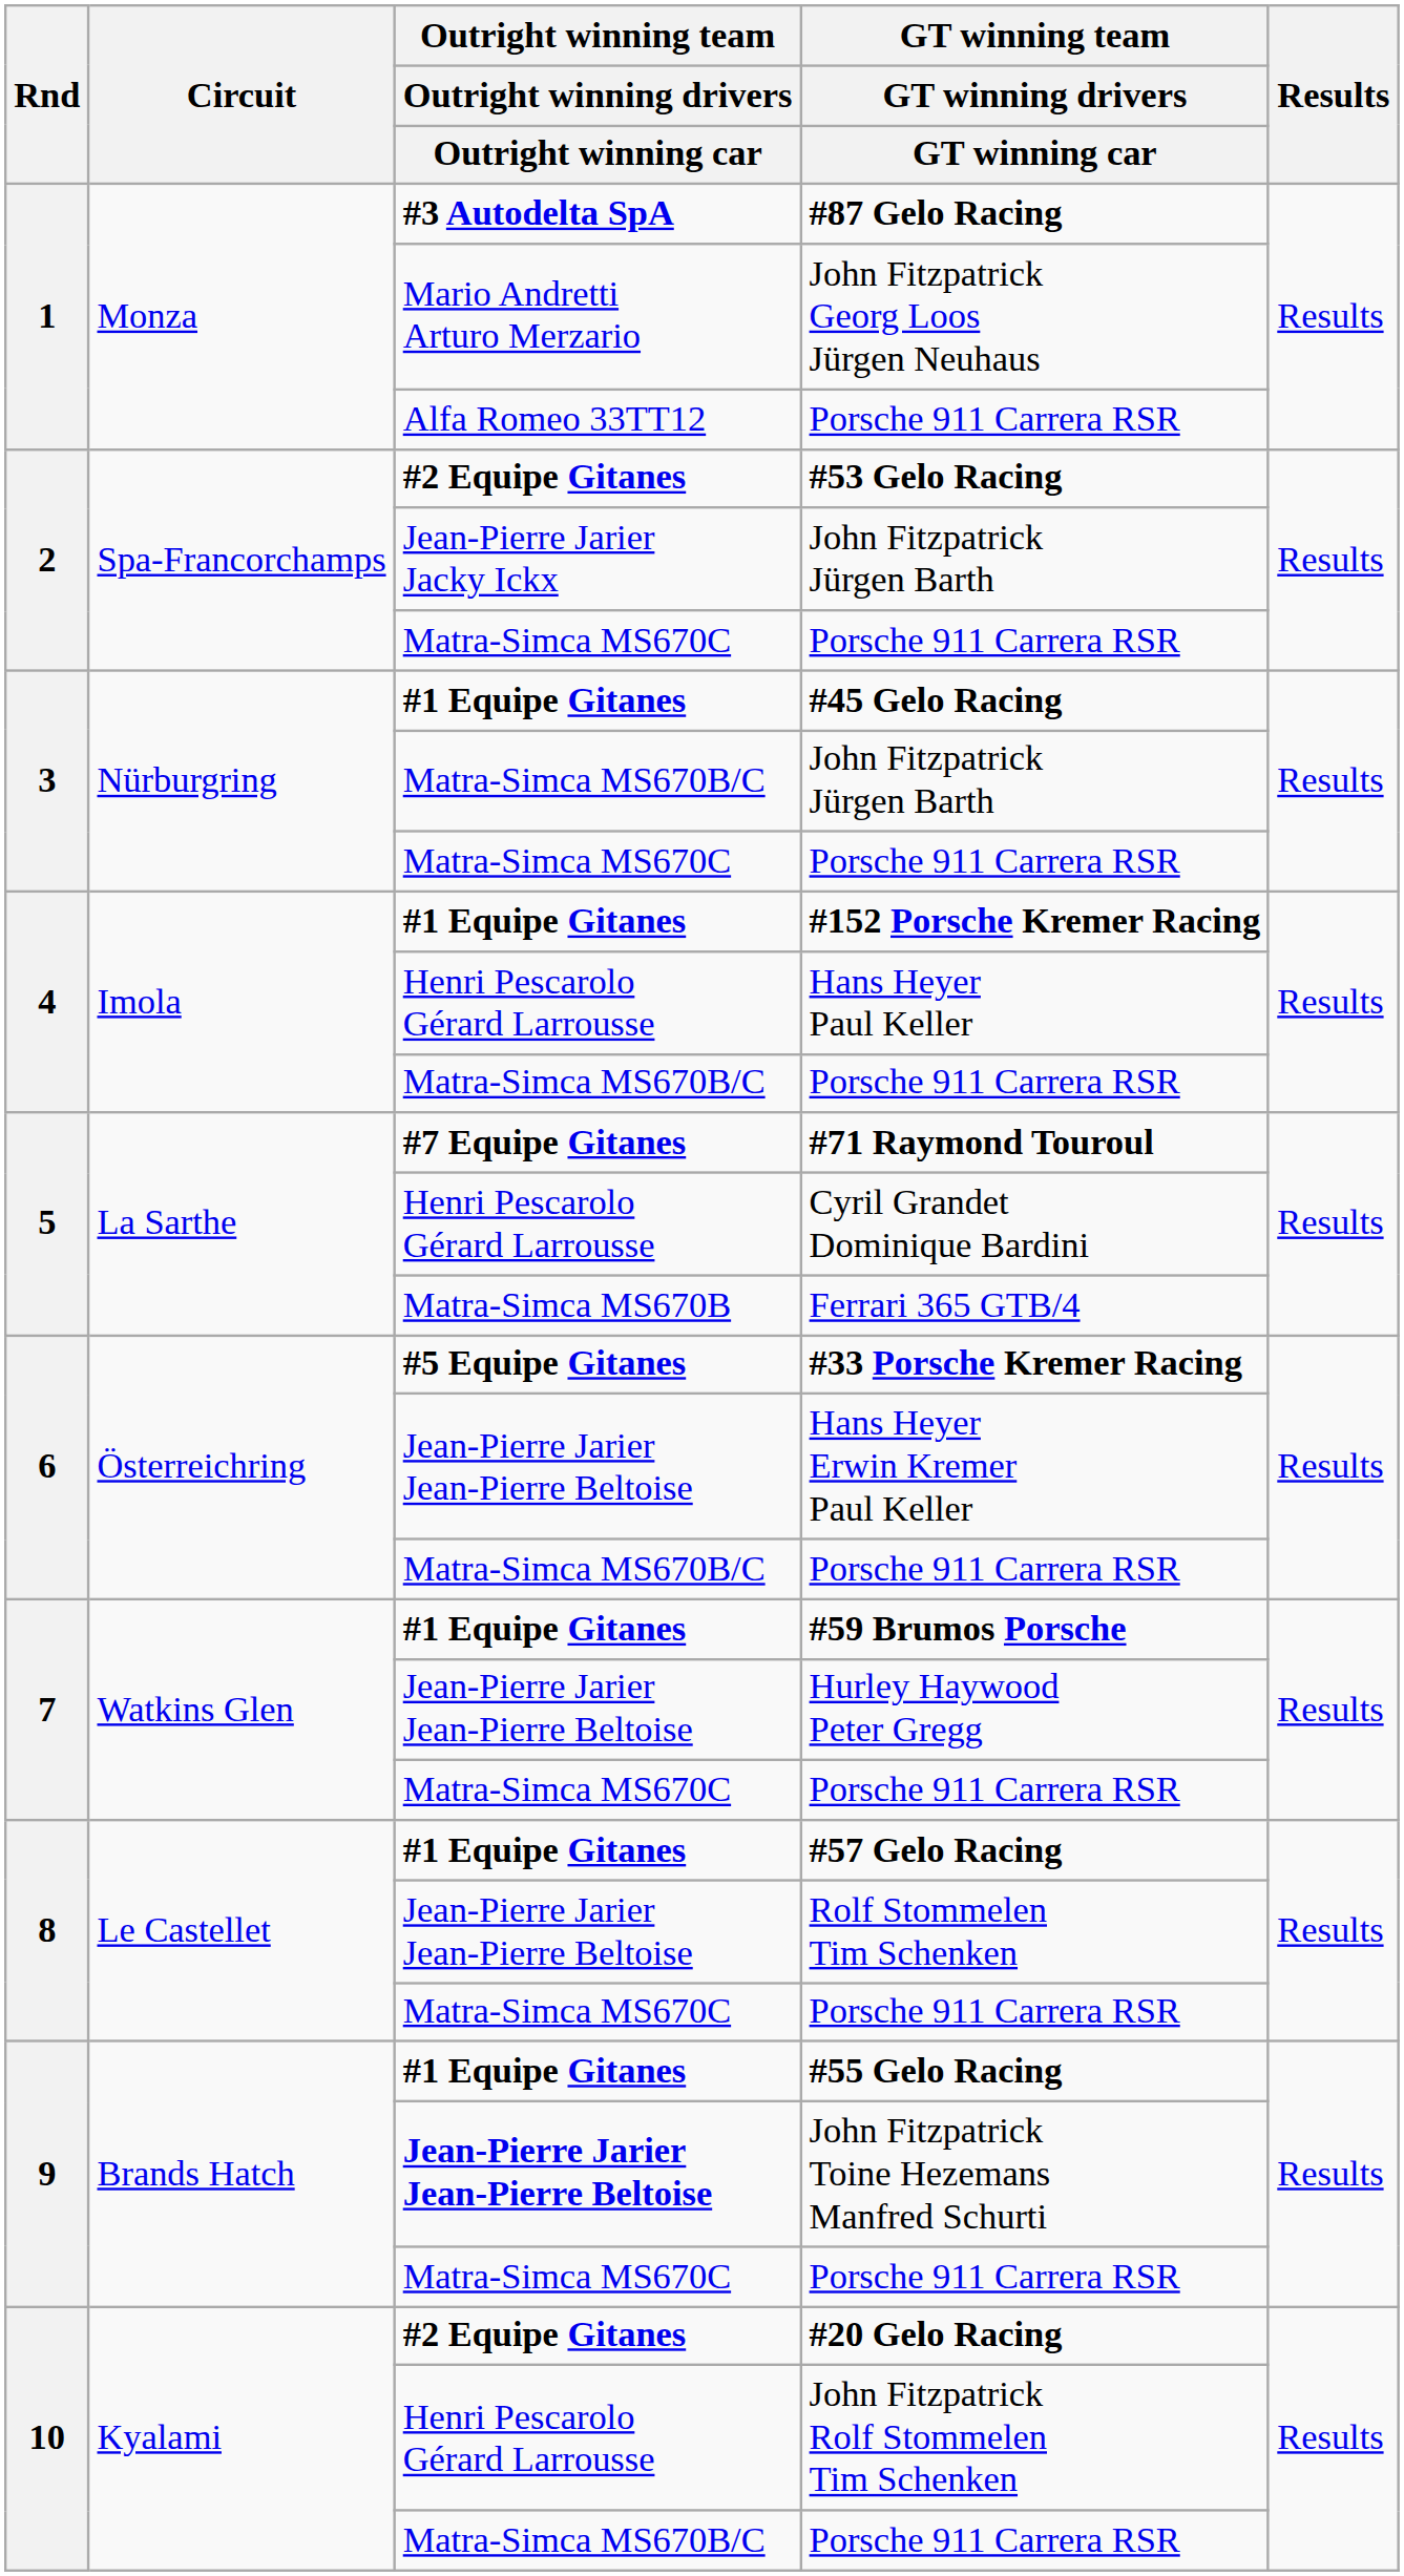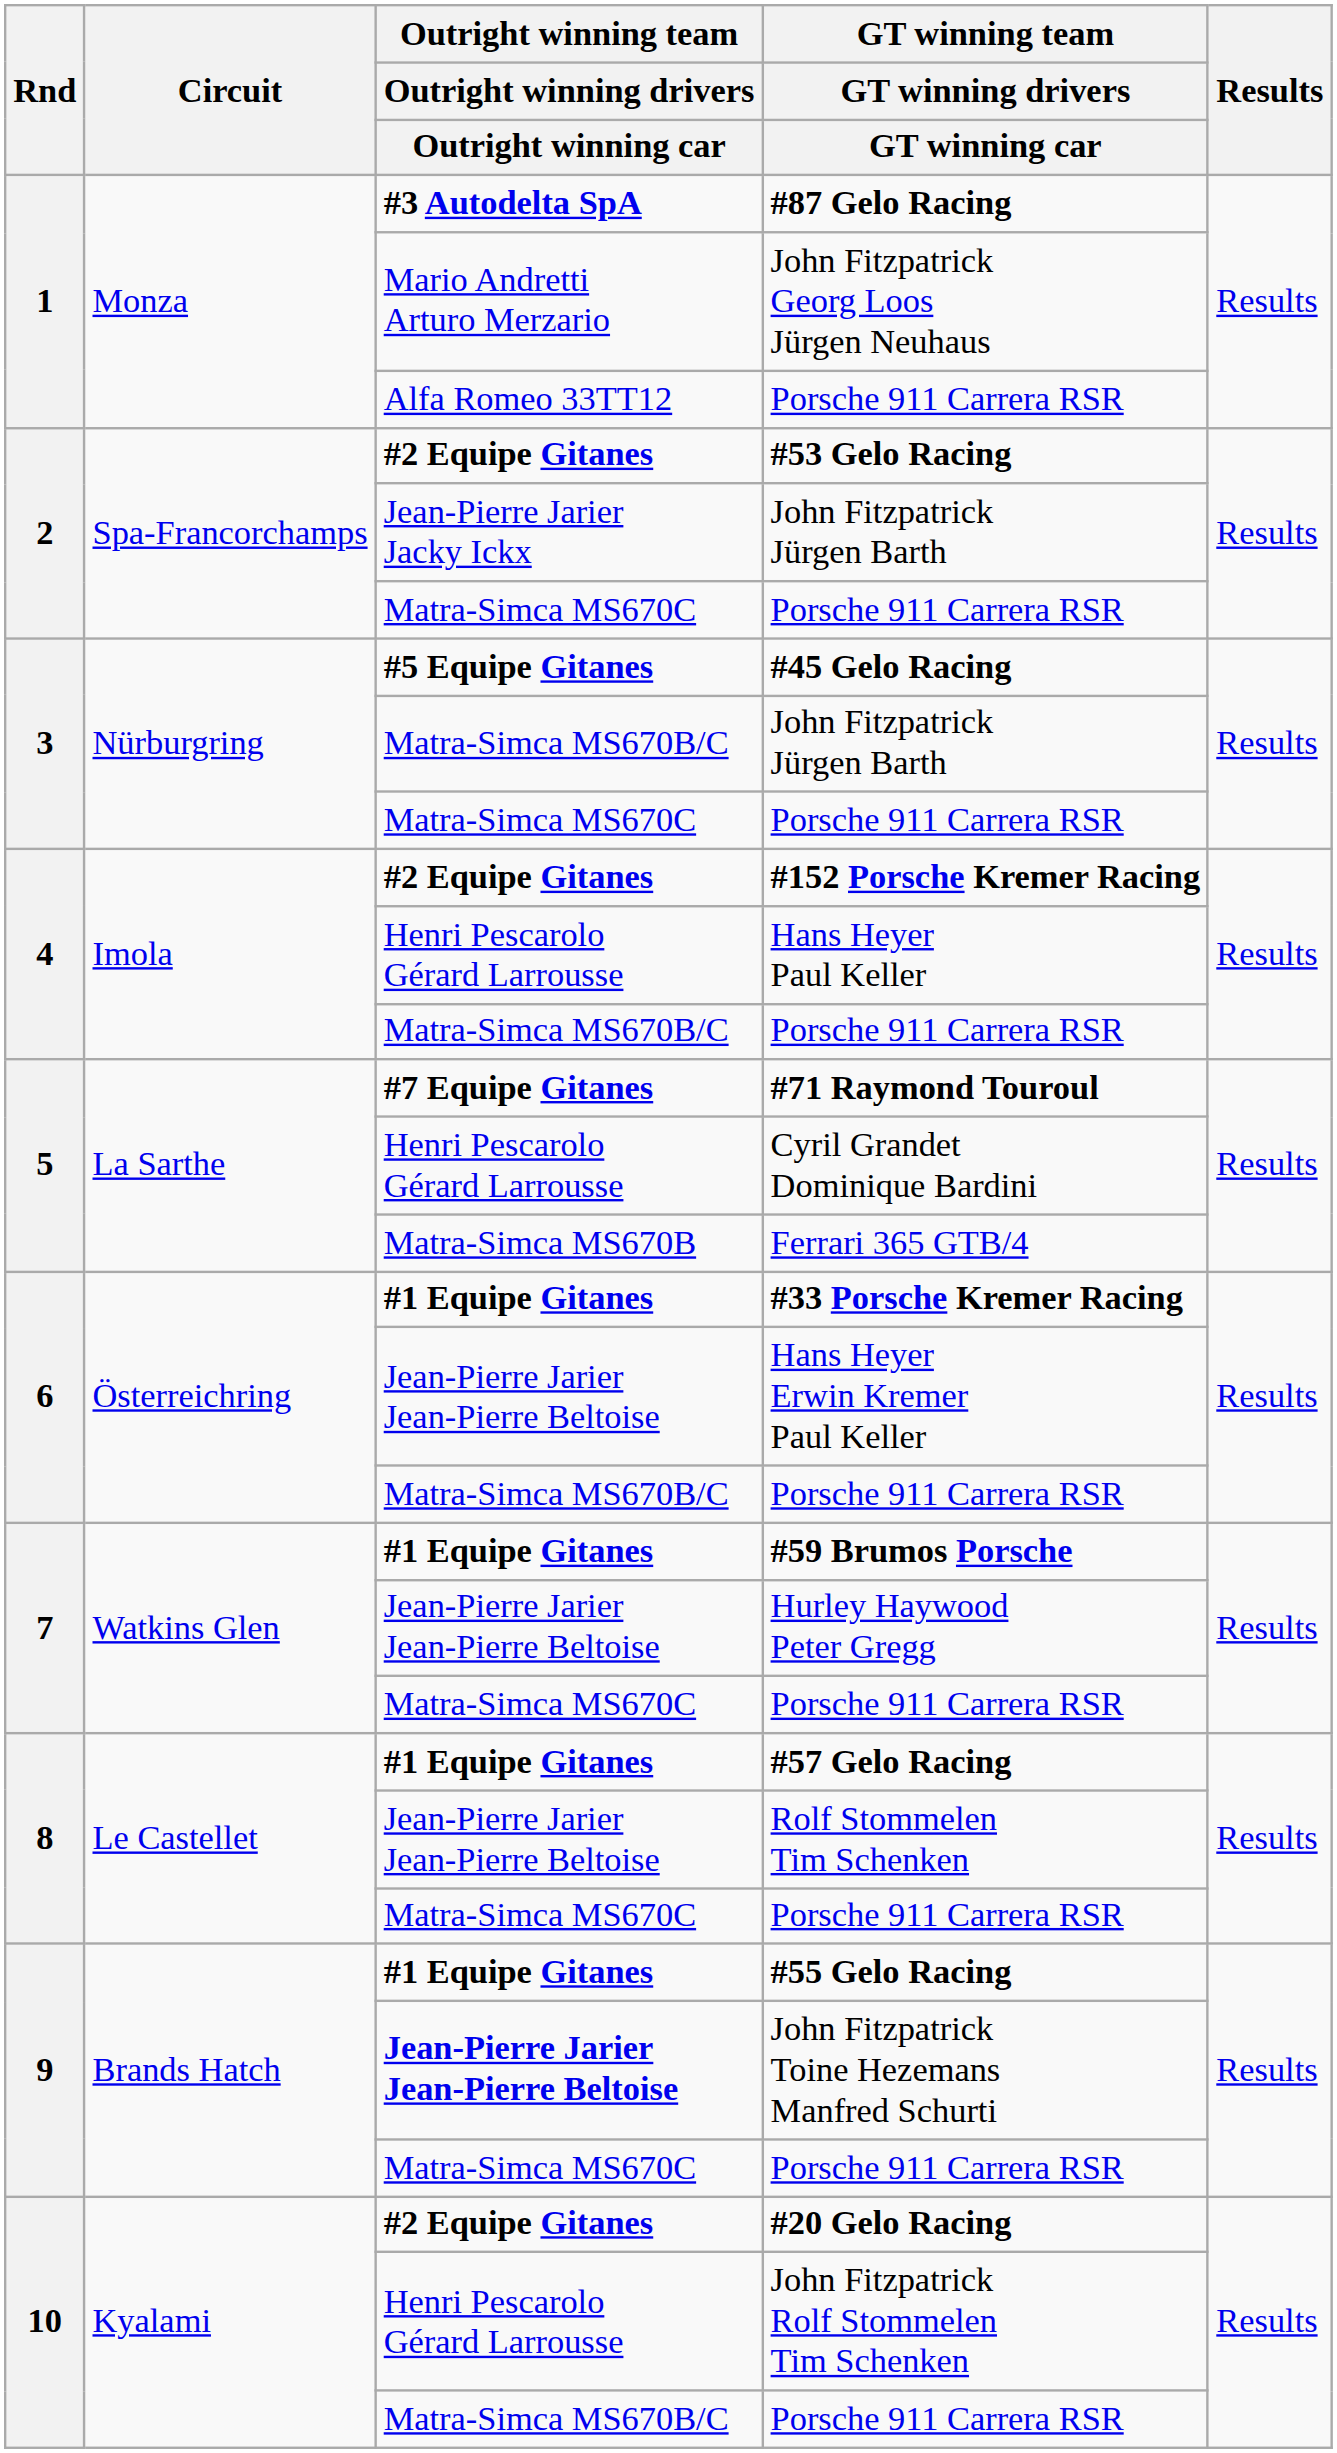 <table class="wikitable" style="font-size: 90%;">
 <tr>
 <th rowspan=3>Rnd</th>
 <th rowspan=3>Circuit</th>
 <th>Outright winning team</th>
 <th>GT winning team</th>
 <th rowspan=3>Results</th>
 </tr>
 <tr>
 <th>Outright winning drivers</th>
 <th>GT winning drivers</th>
 </tr>
 <tr>
 <th>Outright winning car</th>
 <th>GT winning car</th>
 </tr>
 <tr>
 <th rowspan=3>1</th>
 <td rowspan=3><a href='#'>Monza</a></td>
 <td><strong> #3 <a href='#'>Autodelta SpA</a></strong></td>
 <td><strong> #87 Gelo Racing</strong></td>
 <td rowspan=3><a href='#'>Results</a></td>
 </tr>
 <tr>
 <td> <a href='#'>Mario Andretti</a><br> <a href='#'>Arturo Merzario</a></td>
 <td> John Fitzpatrick<br> <a href='#'>Georg Loos</a><br> Jürgen Neuhaus</td>
 </tr>
 <tr>
 <td><a href='#'>Alfa Romeo 33TT12</a></td>
 <td><a href='#'>Porsche 911 Carrera RSR</a></td>
 </tr>
 <tr>
 <th rowspan=3>2</th>
 <td rowspan=3><a href='#'>Spa-Francorchamps</a></td>
 <td><strong> #2 Equipe <a href='#'>Gitanes</a></strong></td>
 <td><strong> #53 Gelo Racing</strong></td>
 <td rowspan=3><a href='#'>Results</a></td>
 </tr>
 <tr>
 <td> <a href='#'>Jean-Pierre Jarier</a><br> <a href='#'>Jacky Ickx</a></td>
 <td> John Fitzpatrick<br> Jürgen Barth</td>
 </tr>
 <tr>
 <td><a href='#'>Matra-Simca MS670C</a></td>
 <td><a href='#'>Porsche 911 Carrera RSR</a></td>
 </tr>
 <tr>
 <th rowspan=3>3</th>
 <td rowspan=3><a href='#'>Nürburgring</a></td>
-<td><strong> #1 Equipe <a href='#'>Gitanes</a></strong></td>
+<td><strong> #5 Equipe <a href='#'>Gitanes</a></strong></td>
 <td><strong> #45 Gelo Racing</strong></td>
 <td rowspan=3><a href='#'>Results</a></td>
 </tr>
 <tr>
 <td><a href='#'>Matra-Simca MS670B/C</a></td>
 <td> John Fitzpatrick<br> Jürgen Barth</td>
 </tr>
 <tr>
 <td><a href='#'>Matra-Simca MS670C</a></td>
 <td><a href='#'>Porsche 911 Carrera RSR</a></td>
 </tr>
 <tr>
 <th rowspan=3>4</th>
 <td rowspan=3><a href='#'>Imola</a></td>
-<td><strong> #1 Equipe <a href='#'>Gitanes</a></strong></td>
+<td><strong> #2 Equipe <a href='#'>Gitanes</a></strong></td>
 <td><strong> #152 <a href='#'>Porsche</a> Kremer Racing</strong></td>
 <td rowspan=3><a href='#'>Results</a></td>
 </tr>
 <tr>
 <td> <a href='#'>Henri Pescarolo</a><br> <a href='#'>Gérard Larrousse</a></td>
 <td> <a href='#'>Hans Heyer</a><br> Paul Keller</td>
 </tr>
 <tr>
 <td><a href='#'>Matra-Simca MS670B/C</a></td>
 <td><a href='#'>Porsche 911 Carrera RSR</a></td>
 </tr>
 <tr>
 <th rowspan=3>5</th>
 <td rowspan=3><a href='#'>La Sarthe</a></td>
 <td><strong> #7 Equipe <a href='#'>Gitanes</a></strong></td>
 <td><strong> #71 Raymond Touroul</strong></td>
 <td rowspan=3><a href='#'>Results</a></td>
 </tr>
 <tr>
 <td> <a href='#'>Henri Pescarolo</a><br> <a href='#'>Gérard Larrousse</a></td>
 <td> Cyril Grandet<br> Dominique Bardini</td>
 </tr>
 <tr>
 <td><a href='#'>Matra-Simca MS670B</a></td>
 <td><a href='#'>Ferrari 365 GTB/4</a></td>
 </tr>
 <tr>
 <th rowspan=3>6</th>
 <td rowspan=3><a href='#'>Österreichring</a></td>
-<td><strong> #5 Equipe <a href='#'>Gitanes</a></strong></td>
+<td><strong> #1 Equipe <a href='#'>Gitanes</a></strong></td>
 <td><strong> #33 <a href='#'>Porsche</a> Kremer Racing</strong></td>
 <td rowspan=3><a href='#'>Results</a></td>
 </tr>
 <tr>
 <td> <a href='#'>Jean-Pierre Jarier</a><br> <a href='#'>Jean-Pierre Beltoise</a></td>
 <td> <a href='#'>Hans Heyer</a><br> <a href='#'>Erwin Kremer</a><br> Paul Keller</td>
 </tr>
 <tr>
 <td><a href='#'>Matra-Simca MS670B/C</a></td>
 <td><a href='#'>Porsche 911 Carrera RSR</a></td>
 </tr>
 <tr>
 <th rowspan=3>7</th>
 <td rowspan=3><a href='#'>Watkins Glen</a></td>
 <td><strong> #1 Equipe <a href='#'>Gitanes</a></strong></td>
 <td><strong> #59 Brumos <a href='#'>Porsche</a></strong></td>
 <td rowspan=3><a href='#'>Results</a></td>
 </tr>
 <tr>
 <td> <a href='#'>Jean-Pierre Jarier</a><br> <a href='#'>Jean-Pierre Beltoise</a></td>
 <td> <a href='#'>Hurley Haywood</a><br> <a href='#'>Peter Gregg</a></td>
 </tr>
 <tr>
 <td><a href='#'>Matra-Simca MS670C</a></td>
 <td><a href='#'>Porsche 911 Carrera RSR</a></td>
 </tr>
 <tr>
 <th rowspan=3>8</th>
 <td rowspan=3><a href='#'>Le Castellet</a></td>
 <td><strong> #1 Equipe <a href='#'>Gitanes</a></strong></td>
 <td><strong> #57 Gelo Racing</strong></td>
 <td rowspan=3><a href='#'>Results</a></td>
 </tr>
 <tr>
 <td> <a href='#'>Jean-Pierre Jarier</a><br> <a href='#'>Jean-Pierre Beltoise</a></td>
 <td> <a href='#'>Rolf Stommelen</a><br> <a href='#'>Tim Schenken</a></td>
 </tr>
 <tr>
 <td><a href='#'>Matra-Simca MS670C</a></td>
 <td><a href='#'>Porsche 911 Carrera RSR</a></td>
 </tr>
 <tr>
 <th rowspan=3>9</th>
 <td rowspan=3><a href='#'>Brands Hatch</a></td>
 <td><strong> #1 Equipe <a href='#'>Gitanes</a></strong></td>
 <td><strong> #55 Gelo Racing</strong></td>
 <td rowspan=3><a href='#'>Results</a></td>
 </tr>
 <tr>
 <td><strong> <a href='#'>Jean-Pierre Jarier</a><br> <a href='#'>Jean-Pierre Beltoise</a></strong></td>
 <td> John Fitzpatrick<br> Toine Hezemans<br> Manfred Schurti</td>
 </tr>
 <tr>
 <td><a href='#'>Matra-Simca MS670C</a></td>
 <td><a href='#'>Porsche 911 Carrera RSR</a></td>
 </tr>
 <tr>
 <th rowspan=3>10</th>
 <td rowspan=3><a href='#'>Kyalami</a></td>
 <td><strong> #2 Equipe <a href='#'>Gitanes</a></strong></td>
 <td><strong> #20 Gelo Racing</strong></td>
 <td rowspan=3><a href='#'>Results</a></td>
 </tr>
 <tr>
 <td> <a href='#'>Henri Pescarolo</a><br> <a href='#'>Gérard Larrousse</a></td>
 <td> John Fitzpatrick<br> <a href='#'>Rolf Stommelen</a><br> <a href='#'>Tim Schenken</a></td>
 </tr>
 <tr>
 <td><a href='#'>Matra-Simca MS670B/C</a></td>
 <td><a href='#'>Porsche 911 Carrera RSR</a></td>
 </tr>
 </table>
